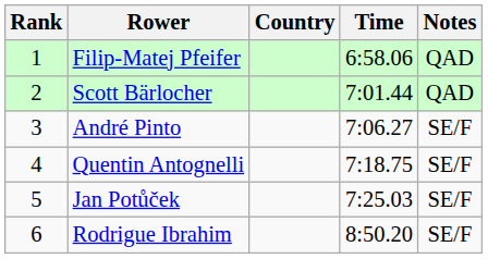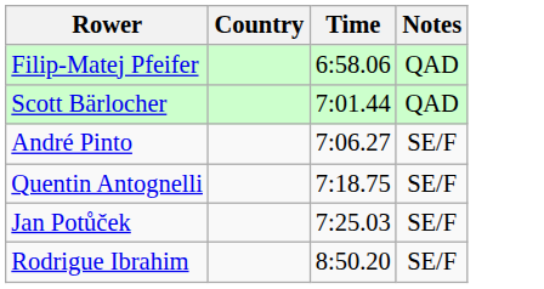 <table class="wikitable" style="text-align:center">
 <tr>
-<th>Rank</th>
 <th>Rower</th>
 <th>Country</th>
 <th>Time</th>
 <th>Notes</th>
 </tr>
 <tr bgcolor=ccffcc>
-<td>1</td>
 <td align="left"><a href='#'>Filip-Matej Pfeifer</a></td>
 <td align="left"></td>
 <td>6:58.06</td>
 <td>QAD</td>
 </tr>
 <tr bgcolor=ccffcc>
-<td>2</td>
 <td align="left"><a href='#'>Scott Bärlocher</a></td>
 <td align="left"></td>
 <td>7:01.44</td>
 <td>QAD</td>
 </tr>
 <tr>
-<td>3</td>
 <td align="left"><a href='#'>André Pinto</a></td>
 <td align="left"></td>
 <td>7:06.27</td>
 <td>SE/F</td>
 </tr>
 <tr>
-<td>4</td>
 <td align="left"><a href='#'>Quentin Antognelli</a></td>
 <td align="left"></td>
 <td>7:18.75</td>
 <td>SE/F</td>
 </tr>
 <tr>
-<td>5</td>
 <td align="left"><a href='#'>Jan Potůček</a></td>
 <td align="left"></td>
 <td>7:25.03</td>
 <td>SE/F</td>
 </tr>
 <tr>
-<td>6</td>
 <td align="left"><a href='#'>Rodrigue Ibrahim</a></td>
 <td align="left"></td>
 <td>8:50.20</td>
 <td>SE/F</td>
 </tr>
 </table>
